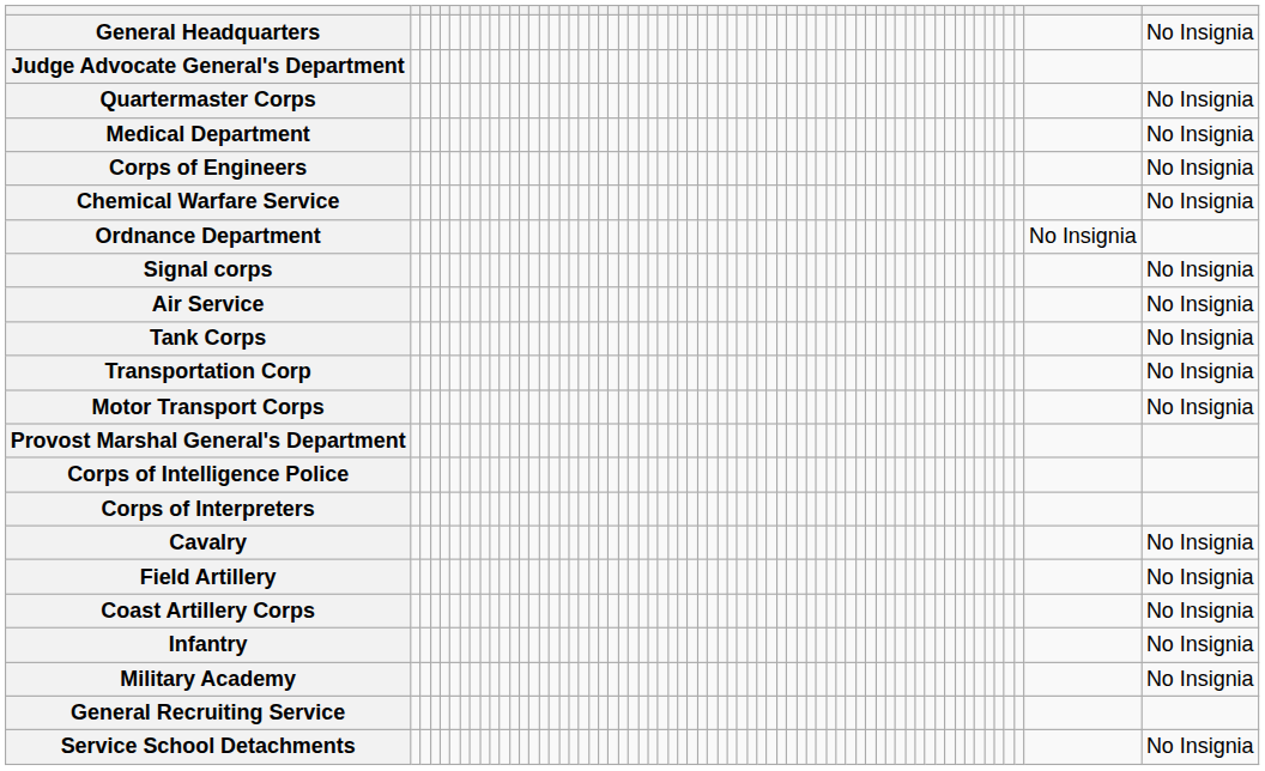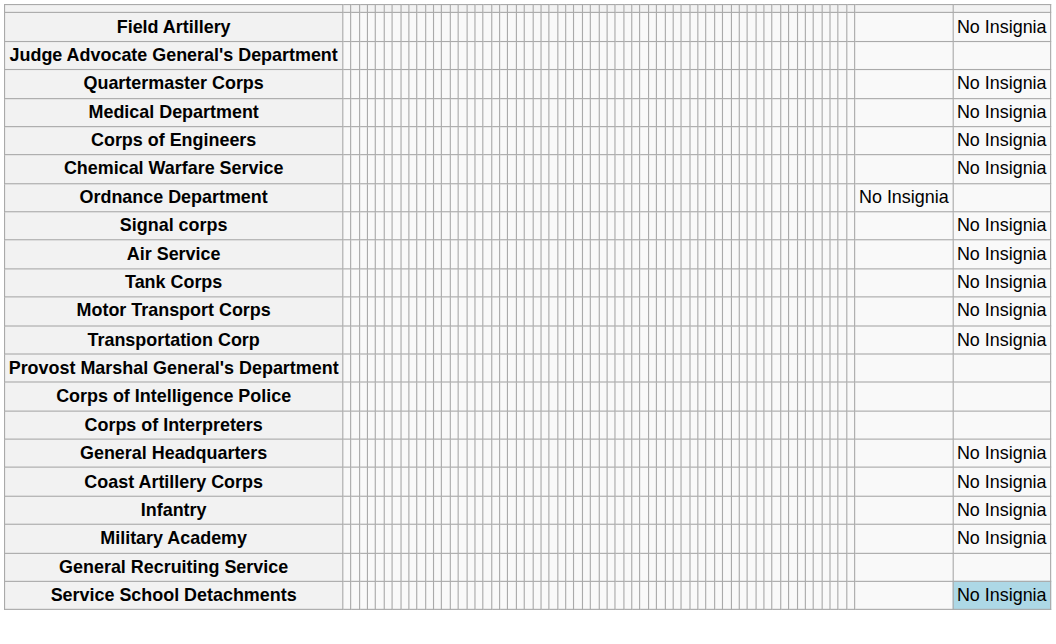 <table Class="wikitable mw-collapsible">
 <tr>
 <th></th>
 <th><small></small></th>
 <th><small></small></th>
 <th><small></small></th>
 <th><small></small></th>
 <th><small></small></th>
 <th><small></small></th>
 <th><small></small></th>
 <th><small></small></th>
 <th><small></small></th>
 <th><small></small></th>
 <th><small></small></th>
 <th><small></small></th>
 <th><small></small></th>
 <th><small></small></th>
 <th><small></small></th>
 <th><small></small></th>
 <th><small></small></th>
 <th><small></small></th>
 <th><small></small></th>
 <th><small></small></th>
 <th><small></small></th>
 <th><small></small></th>
 <th><small></small></th>
 <th><small></small></th>
 <th><small></small></th>
 <th><small></small></th>
 <th><small></small></th>
 <th><small></small></th>
 <th><small></small></th>
 <th><small></small></th>
 <th><small></small></th>
 <th><small></small></th>
 <th><small></small></th>
 <th><small></small></th>
 <th><small></small></th>
 <th><small></small></th>
 <th><small></small></th>
 <th><small></small></th>
 <th><small></small></th>
 <th><small></small></th>
 <th><small></small></th>
 <th><small></small></th>
 <th><small></small></th>
 <th><small></small></th>
 <th><small></small></th>
 <th><small></small></th>
 <th><small></small></th>
 <th><small></small></th>
 <th><small></small></th>
 <th><small></small></th>
 <th><small></small></th>
 <th><small></small></th>
 <th><small></small></th>
 <th><small></small></th>
 <th><small></small></th>
 <th><small></small></th>
 <th><small></small></th>
 <th><small></small></th>
 <th><small></small></th>
 <th><small></small></th>
 <th><small></small></th>
 <th><small></small></th>
 <th><small></small></th>
 <th><small></small></th>
 </tr>
 <tr>
-<th>General Headquarters</th>
+<th>Field Artillery</th>
 <td></td>
 <td></td>
 <td></td>
 <td></td>
 <td></td>
 <td></td>
 <td></td>
 <td></td>
 <td></td>
 <td></td>
 <td></td>
 <td></td>
 <td></td>
 <td></td>
 <td></td>
 <td></td>
 <td></td>
 <td></td>
 <td></td>
 <td></td>
 <td></td>
 <td></td>
 <td></td>
 <td></td>
 <td></td>
 <td></td>
 <td></td>
 <td></td>
 <td></td>
 <td></td>
 <td></td>
 <td></td>
 <td></td>
 <td></td>
 <td></td>
 <td></td>
 <td></td>
 <td></td>
 <td></td>
 <td></td>
 <td></td>
 <td></td>
 <td></td>
 <td></td>
 <td></td>
 <td></td>
 <td></td>
 <td></td>
 <td></td>
 <td></td>
 <td></td>
 <td></td>
 <td></td>
 <td></td>
 <td></td>
 <td></td>
 <td></td>
 <td></td>
 <td></td>
 <td></td>
 <td></td>
 <td></td>
 <td></td>
 <td>No Insignia</td>
 </tr>
 <tr>
 <th>Judge Advocate General's Department</th>
 <td></td>
 <td></td>
 <td></td>
 <td></td>
 <td></td>
 <td></td>
 <td></td>
 <td></td>
 <td></td>
 <td></td>
 <td></td>
 <td></td>
 <td></td>
 <td></td>
 <td></td>
 <td></td>
 <td></td>
 <td></td>
 <td></td>
 <td></td>
 <td></td>
 <td></td>
 <td></td>
 <td></td>
 <td></td>
 <td></td>
 <td></td>
 <td></td>
 <td></td>
 <td></td>
 <td></td>
 <td></td>
 <td></td>
 <td></td>
 <td></td>
 <td></td>
 <td></td>
 <td></td>
 <td></td>
 <td></td>
 <td></td>
 <td></td>
 <td></td>
 <td></td>
 <td></td>
 <td></td>
 <td></td>
 <td></td>
 <td></td>
 <td></td>
 <td></td>
 <td></td>
 <td></td>
 <td></td>
 <td></td>
 <td></td>
 <td></td>
 <td></td>
 <td></td>
 <td></td>
 <td></td>
 <td></td>
 <td></td>
 <td></td>
 </tr>
 <tr>
 <th>Quartermaster Corps</th>
 <td></td>
 <td></td>
 <td></td>
 <td></td>
 <td></td>
 <td></td>
 <td></td>
 <td></td>
 <td></td>
 <td></td>
 <td></td>
 <td></td>
 <td></td>
 <td></td>
 <td></td>
 <td></td>
 <td></td>
 <td></td>
 <td></td>
 <td></td>
 <td></td>
 <td></td>
 <td></td>
 <td></td>
 <td></td>
 <td></td>
 <td></td>
 <td></td>
 <td></td>
 <td></td>
 <td></td>
 <td></td>
 <td></td>
 <td></td>
 <td></td>
 <td></td>
 <td></td>
 <td></td>
 <td></td>
 <td></td>
 <td></td>
 <td></td>
 <td></td>
 <td></td>
 <td></td>
 <td></td>
 <td></td>
 <td></td>
 <td></td>
 <td></td>
 <td></td>
 <td></td>
 <td></td>
 <td></td>
 <td></td>
 <td></td>
 <td></td>
 <td></td>
 <td></td>
 <td></td>
 <td></td>
 <td></td>
 <td></td>
 <td>No Insignia</td>
 </tr>
 <tr>
 <th>Medical Department</th>
 <td></td>
 <td></td>
 <td></td>
 <td></td>
 <td></td>
 <td></td>
 <td></td>
 <td></td>
 <td></td>
 <td></td>
 <td></td>
 <td></td>
 <td></td>
 <td></td>
 <td></td>
 <td></td>
 <td></td>
 <td></td>
 <td></td>
 <td></td>
 <td></td>
 <td></td>
 <td></td>
 <td></td>
 <td></td>
 <td></td>
 <td></td>
 <td></td>
 <td></td>
 <td></td>
 <td></td>
 <td></td>
 <td></td>
 <td></td>
 <td></td>
 <td></td>
 <td></td>
 <td></td>
 <td></td>
 <td></td>
 <td></td>
 <td></td>
 <td></td>
 <td></td>
 <td></td>
 <td></td>
 <td></td>
 <td></td>
 <td></td>
 <td></td>
 <td></td>
 <td></td>
 <td></td>
 <td></td>
 <td></td>
 <td></td>
 <td></td>
 <td></td>
 <td></td>
 <td></td>
 <td></td>
 <td></td>
 <td></td>
 <td>No Insignia</td>
 </tr>
 <tr>
 <th>Corps of Engineers</th>
 <td></td>
 <td></td>
 <td></td>
 <td></td>
 <td></td>
 <td></td>
 <td></td>
 <td></td>
 <td></td>
 <td></td>
 <td></td>
 <td></td>
 <td></td>
 <td></td>
 <td></td>
 <td></td>
 <td></td>
 <td></td>
 <td></td>
 <td></td>
 <td></td>
 <td></td>
 <td></td>
 <td></td>
 <td></td>
 <td></td>
 <td></td>
 <td></td>
 <td></td>
 <td></td>
 <td></td>
 <td></td>
 <td></td>
 <td></td>
 <td></td>
 <td></td>
 <td></td>
 <td></td>
 <td></td>
 <td></td>
 <td></td>
 <td></td>
 <td></td>
 <td></td>
 <td></td>
 <td></td>
 <td></td>
 <td></td>
 <td></td>
 <td></td>
 <td></td>
 <td></td>
 <td></td>
 <td></td>
 <td></td>
 <td></td>
 <td></td>
 <td></td>
 <td></td>
 <td></td>
 <td></td>
 <td></td>
 <td></td>
 <td>No Insignia</td>
 </tr>
 <tr>
 <th>Chemical Warfare Service</th>
 <td></td>
 <td></td>
 <td></td>
 <td></td>
 <td></td>
 <td></td>
 <td></td>
 <td></td>
 <td></td>
 <td></td>
 <td></td>
 <td></td>
 <td></td>
 <td></td>
 <td></td>
 <td></td>
 <td></td>
 <td></td>
 <td></td>
 <td></td>
 <td></td>
 <td></td>
 <td></td>
 <td></td>
 <td></td>
 <td></td>
 <td></td>
 <td></td>
 <td></td>
 <td></td>
 <td></td>
 <td></td>
 <td></td>
 <td></td>
 <td></td>
 <td></td>
 <td></td>
 <td></td>
 <td></td>
 <td></td>
 <td></td>
 <td></td>
 <td></td>
 <td></td>
 <td></td>
 <td></td>
 <td></td>
 <td></td>
 <td></td>
 <td></td>
 <td></td>
 <td></td>
 <td></td>
 <td></td>
 <td></td>
 <td></td>
 <td></td>
 <td></td>
 <td></td>
 <td></td>
 <td></td>
 <td></td>
 <td></td>
 <td>No Insignia</td>
 </tr>
 <tr>
 <th>Ordnance Department</th>
 <td></td>
 <td></td>
 <td></td>
 <td></td>
 <td></td>
 <td></td>
 <td></td>
 <td></td>
 <td></td>
 <td></td>
 <td></td>
 <td></td>
 <td></td>
 <td></td>
 <td></td>
 <td></td>
 <td></td>
 <td></td>
 <td></td>
 <td></td>
 <td></td>
 <td></td>
 <td></td>
 <td></td>
 <td></td>
 <td></td>
 <td></td>
 <td></td>
 <td></td>
 <td></td>
 <td></td>
 <td></td>
 <td></td>
 <td></td>
 <td></td>
 <td></td>
 <td></td>
 <td></td>
 <td></td>
 <td></td>
 <td></td>
 <td></td>
 <td></td>
 <td></td>
 <td></td>
 <td></td>
 <td></td>
 <td></td>
 <td></td>
 <td></td>
 <td></td>
 <td></td>
 <td></td>
 <td></td>
 <td></td>
 <td></td>
 <td></td>
 <td></td>
 <td></td>
 <td></td>
 <td></td>
 <td></td>
 <td>No Insignia</td>
 <td></td>
 </tr>
 <tr>
 <th>Signal corps</th>
 <td></td>
 <td></td>
 <td></td>
 <td></td>
 <td></td>
 <td></td>
 <td></td>
 <td></td>
 <td></td>
 <td></td>
 <td></td>
 <td></td>
 <td></td>
 <td></td>
 <td></td>
 <td></td>
 <td></td>
 <td></td>
 <td></td>
 <td></td>
 <td></td>
 <td></td>
 <td></td>
 <td></td>
 <td></td>
 <td></td>
 <td></td>
 <td></td>
 <td></td>
 <td></td>
 <td></td>
 <td></td>
 <td></td>
 <td></td>
 <td></td>
 <td></td>
 <td></td>
 <td></td>
 <td></td>
 <td></td>
 <td></td>
 <td></td>
 <td></td>
 <td></td>
 <td></td>
 <td></td>
 <td></td>
 <td></td>
 <td></td>
 <td></td>
 <td></td>
 <td></td>
 <td></td>
 <td></td>
 <td></td>
 <td></td>
 <td></td>
 <td></td>
 <td></td>
 <td></td>
 <td></td>
 <td></td>
 <td></td>
 <td>No Insignia</td>
 </tr>
 <tr>
 <th>Air Service</th>
 <td></td>
 <td></td>
 <td></td>
 <td></td>
 <td></td>
 <td></td>
 <td></td>
 <td></td>
 <td></td>
 <td></td>
 <td></td>
 <td></td>
 <td></td>
 <td></td>
 <td></td>
 <td></td>
 <td></td>
 <td></td>
 <td></td>
 <td></td>
 <td></td>
 <td></td>
 <td></td>
 <td></td>
 <td></td>
 <td></td>
 <td></td>
 <td></td>
 <td></td>
 <td></td>
 <td></td>
 <td></td>
 <td></td>
 <td></td>
 <td></td>
 <td></td>
 <td></td>
 <td></td>
 <td></td>
 <td></td>
 <td></td>
 <td></td>
 <td></td>
 <td></td>
 <td></td>
 <td></td>
 <td></td>
 <td></td>
 <td></td>
 <td></td>
 <td></td>
 <td></td>
 <td></td>
 <td></td>
 <td></td>
 <td></td>
 <td></td>
 <td></td>
 <td></td>
 <td></td>
 <td></td>
 <td></td>
 <td></td>
 <td>No Insignia</td>
 </tr>
 <tr>
 <th>Tank Corps</th>
 <td></td>
 <td></td>
 <td></td>
 <td></td>
 <td></td>
 <td></td>
 <td></td>
 <td></td>
 <td></td>
 <td></td>
 <td></td>
 <td></td>
 <td></td>
 <td></td>
 <td></td>
 <td></td>
 <td></td>
 <td></td>
 <td></td>
 <td></td>
 <td></td>
 <td></td>
 <td></td>
 <td></td>
 <td></td>
 <td></td>
 <td></td>
 <td></td>
 <td></td>
 <td></td>
 <td></td>
 <td></td>
 <td></td>
 <td></td>
 <td></td>
 <td></td>
 <td></td>
 <td></td>
 <td></td>
 <td></td>
 <td></td>
 <td></td>
 <td></td>
 <td></td>
 <td></td>
 <td></td>
 <td></td>
 <td></td>
 <td></td>
 <td></td>
 <td></td>
 <td></td>
 <td></td>
 <td></td>
 <td></td>
 <td></td>
 <td></td>
 <td></td>
 <td></td>
 <td></td>
 <td></td>
 <td></td>
 <td></td>
 <td>No Insignia</td>
 </tr>
 <tr>
-<th>Transportation Corp</th>
+<th>Motor Transport Corps</th>
 <td></td>
 <td></td>
 <td></td>
 <td></td>
 <td></td>
 <td></td>
 <td></td>
 <td></td>
 <td></td>
 <td></td>
 <td></td>
 <td></td>
 <td></td>
 <td></td>
 <td></td>
 <td></td>
 <td></td>
 <td></td>
 <td></td>
 <td></td>
 <td></td>
 <td></td>
 <td></td>
 <td></td>
 <td></td>
 <td></td>
 <td></td>
 <td></td>
 <td></td>
 <td></td>
 <td></td>
 <td></td>
 <td></td>
 <td></td>
 <td></td>
 <td></td>
 <td></td>
 <td></td>
 <td></td>
 <td></td>
 <td></td>
 <td></td>
 <td></td>
 <td></td>
 <td></td>
 <td></td>
 <td></td>
 <td></td>
 <td></td>
 <td></td>
 <td></td>
 <td></td>
 <td></td>
 <td></td>
 <td></td>
 <td></td>
 <td></td>
 <td></td>
 <td></td>
 <td></td>
 <td></td>
 <td></td>
 <td></td>
 <td>No Insignia</td>
 </tr>
 <tr>
-<th>Motor Transport Corps</th>
+<th>Transportation Corp</th>
 <td></td>
 <td></td>
 <td></td>
 <td></td>
 <td></td>
 <td></td>
 <td></td>
 <td></td>
 <td></td>
 <td></td>
 <td></td>
 <td></td>
 <td></td>
 <td></td>
 <td></td>
 <td></td>
 <td></td>
 <td></td>
 <td></td>
 <td></td>
 <td></td>
 <td></td>
 <td></td>
 <td></td>
 <td></td>
 <td></td>
 <td></td>
 <td></td>
 <td></td>
 <td></td>
 <td></td>
 <td></td>
 <td></td>
 <td></td>
 <td></td>
 <td></td>
 <td></td>
 <td></td>
 <td></td>
 <td></td>
 <td></td>
 <td></td>
 <td></td>
 <td></td>
 <td></td>
 <td></td>
 <td></td>
 <td></td>
 <td></td>
 <td></td>
 <td></td>
 <td></td>
 <td></td>
 <td></td>
 <td></td>
 <td></td>
 <td></td>
 <td></td>
 <td></td>
 <td></td>
 <td></td>
 <td></td>
 <td></td>
 <td>No Insignia</td>
 </tr>
 <tr>
 <th>Provost Marshal General's Department</th>
 <td></td>
 <td></td>
 <td></td>
 <td></td>
 <td></td>
 <td></td>
 <td></td>
 <td></td>
 <td></td>
 <td></td>
 <td></td>
 <td></td>
 <td></td>
 <td></td>
 <td></td>
 <td></td>
 <td></td>
 <td></td>
 <td></td>
 <td></td>
 <td></td>
 <td></td>
 <td></td>
 <td></td>
 <td></td>
 <td></td>
 <td></td>
 <td></td>
 <td></td>
 <td></td>
 <td></td>
 <td></td>
 <td></td>
 <td></td>
 <td></td>
 <td></td>
 <td></td>
 <td></td>
 <td></td>
 <td></td>
 <td></td>
 <td></td>
 <td></td>
 <td></td>
 <td></td>
 <td></td>
 <td></td>
 <td></td>
 <td></td>
 <td></td>
 <td></td>
 <td></td>
 <td></td>
 <td></td>
 <td></td>
 <td></td>
 <td></td>
 <td></td>
 <td></td>
 <td></td>
 <td></td>
 <td></td>
 <td></td>
 <td></td>
 </tr>
 <tr>
 <th>Corps of Intelligence Police</th>
 <td></td>
 <td></td>
 <td></td>
 <td></td>
 <td></td>
 <td></td>
 <td></td>
 <td></td>
 <td></td>
 <td></td>
 <td></td>
 <td></td>
 <td></td>
 <td></td>
 <td></td>
 <td></td>
 <td></td>
 <td></td>
 <td></td>
 <td></td>
 <td></td>
 <td></td>
 <td></td>
 <td></td>
 <td></td>
 <td></td>
 <td></td>
 <td></td>
 <td></td>
 <td></td>
 <td></td>
 <td></td>
 <td></td>
 <td></td>
 <td></td>
 <td></td>
 <td></td>
 <td></td>
 <td></td>
 <td></td>
 <td></td>
 <td></td>
 <td></td>
 <td></td>
 <td></td>
 <td></td>
 <td></td>
 <td></td>
 <td></td>
 <td></td>
 <td></td>
 <td></td>
 <td></td>
 <td></td>
 <td></td>
 <td></td>
 <td></td>
 <td></td>
 <td></td>
 <td></td>
 <td></td>
 <td></td>
 <td></td>
 <td></td>
 </tr>
 <tr>
 <th>Corps of Interpreters</th>
 <td></td>
 <td></td>
 <td></td>
 <td></td>
 <td></td>
 <td></td>
 <td></td>
 <td></td>
 <td></td>
 <td></td>
 <td></td>
 <td></td>
 <td></td>
 <td></td>
 <td></td>
 <td></td>
 <td></td>
 <td></td>
 <td></td>
 <td></td>
 <td></td>
 <td></td>
 <td></td>
 <td></td>
 <td></td>
 <td></td>
 <td></td>
 <td></td>
 <td></td>
 <td></td>
 <td></td>
 <td></td>
 <td></td>
 <td></td>
 <td></td>
 <td></td>
 <td></td>
 <td></td>
 <td></td>
 <td></td>
 <td></td>
 <td></td>
 <td></td>
 <td></td>
 <td></td>
 <td></td>
 <td></td>
 <td></td>
 <td></td>
 <td></td>
 <td></td>
 <td></td>
 <td></td>
 <td></td>
 <td></td>
 <td></td>
 <td></td>
 <td></td>
 <td></td>
 <td></td>
 <td></td>
 <td></td>
 <td></td>
 <td></td>
 </tr>
 <tr>
-<th>Cavalry</th>
-<td></td>
-<td></td>
-<td></td>
-<td></td>
-<td></td>
-<td></td>
-<td></td>
-<td></td>
-<td></td>
-<td></td>
-<td></td>
-<td></td>
-<td></td>
-<td></td>
-<td></td>
-<td></td>
-<td></td>
-<td></td>
-<td></td>
-<td></td>
-<td></td>
-<td></td>
-<td></td>
-<td></td>
-<td></td>
-<td></td>
-<td></td>
-<td></td>
-<td></td>
-<td></td>
-<td></td>
-<td></td>
-<td></td>
-<td></td>
-<td></td>
-<td></td>
-<td></td>
-<td></td>
-<td></td>
-<td></td>
-<td></td>
-<td></td>
-<td></td>
-<td></td>
-<td></td>
-<td></td>
-<td></td>
-<td></td>
-<td></td>
-<td></td>
-<td></td>
-<td></td>
-<td></td>
-<td></td>
-<td></td>
-<td></td>
-<td></td>
-<td></td>
-<td></td>
-<td></td>
-<td></td>
-<td></td>
-<td></td>
-<td>No Insignia</td>
-</tr>
-<tr>
-<th>Field Artillery</th>
+<th>General Headquarters</th>
 <td></td>
 <td></td>
 <td></td>
 <td></td>
 <td></td>
 <td></td>
 <td></td>
 <td></td>
 <td></td>
 <td></td>
 <td></td>
 <td></td>
 <td></td>
 <td></td>
 <td></td>
 <td></td>
 <td></td>
 <td></td>
 <td></td>
 <td></td>
 <td></td>
 <td></td>
 <td></td>
 <td></td>
 <td></td>
 <td></td>
 <td></td>
 <td></td>
 <td></td>
 <td></td>
 <td></td>
 <td></td>
 <td></td>
 <td></td>
 <td></td>
 <td></td>
 <td></td>
 <td></td>
 <td></td>
 <td></td>
 <td></td>
 <td></td>
 <td></td>
 <td></td>
 <td></td>
 <td></td>
 <td></td>
 <td></td>
 <td></td>
 <td></td>
 <td></td>
 <td></td>
 <td></td>
 <td></td>
 <td></td>
 <td></td>
 <td></td>
 <td></td>
 <td></td>
 <td></td>
 <td></td>
 <td></td>
 <td></td>
 <td>No Insignia</td>
 </tr>
 <tr>
 <th>Coast Artillery Corps</th>
 <td></td>
 <td></td>
 <td></td>
 <td></td>
 <td></td>
 <td></td>
 <td></td>
 <td></td>
 <td></td>
 <td></td>
 <td></td>
 <td></td>
 <td></td>
 <td></td>
 <td></td>
 <td></td>
 <td></td>
 <td></td>
 <td></td>
 <td></td>
 <td></td>
 <td></td>
 <td></td>
 <td></td>
 <td></td>
 <td></td>
 <td></td>
 <td></td>
 <td></td>
 <td></td>
 <td></td>
 <td></td>
 <td></td>
 <td></td>
 <td></td>
 <td></td>
 <td></td>
 <td></td>
 <td></td>
 <td></td>
 <td></td>
 <td></td>
 <td></td>
 <td></td>
 <td></td>
 <td></td>
 <td></td>
 <td></td>
 <td></td>
 <td></td>
 <td></td>
 <td></td>
 <td></td>
 <td></td>
 <td></td>
 <td></td>
 <td></td>
 <td></td>
 <td></td>
 <td></td>
 <td></td>
 <td></td>
 <td></td>
 <td>No Insignia</td>
 </tr>
 <tr>
 <th>Infantry</th>
 <td></td>
 <td></td>
 <td></td>
 <td></td>
 <td></td>
 <td></td>
 <td></td>
 <td></td>
 <td></td>
 <td></td>
 <td></td>
 <td></td>
 <td></td>
 <td></td>
 <td></td>
 <td></td>
 <td></td>
 <td></td>
 <td></td>
 <td></td>
 <td></td>
 <td></td>
 <td></td>
 <td></td>
 <td></td>
 <td></td>
 <td></td>
 <td></td>
 <td></td>
 <td></td>
 <td></td>
 <td></td>
 <td></td>
 <td></td>
 <td></td>
 <td></td>
 <td></td>
 <td></td>
 <td></td>
 <td></td>
 <td></td>
 <td></td>
 <td></td>
 <td></td>
 <td></td>
 <td></td>
 <td></td>
 <td></td>
 <td></td>
 <td></td>
 <td></td>
 <td></td>
 <td></td>
 <td></td>
 <td></td>
 <td></td>
 <td></td>
 <td></td>
 <td></td>
 <td></td>
 <td></td>
 <td></td>
 <td></td>
 <td>No Insignia</td>
 </tr>
 <tr>
 <th>Military Academy</th>
 <td></td>
 <td></td>
 <td></td>
 <td></td>
 <td></td>
 <td></td>
 <td></td>
 <td></td>
 <td></td>
 <td></td>
 <td></td>
 <td></td>
 <td></td>
 <td></td>
 <td></td>
 <td></td>
 <td></td>
 <td></td>
 <td></td>
 <td></td>
 <td></td>
 <td></td>
 <td></td>
 <td></td>
 <td></td>
 <td></td>
 <td></td>
 <td></td>
 <td></td>
 <td></td>
 <td></td>
 <td></td>
 <td></td>
 <td></td>
 <td></td>
 <td></td>
 <td></td>
 <td></td>
 <td></td>
 <td></td>
 <td></td>
 <td></td>
 <td></td>
 <td></td>
 <td></td>
 <td></td>
 <td></td>
 <td></td>
 <td></td>
 <td></td>
 <td></td>
 <td></td>
 <td></td>
 <td></td>
 <td></td>
 <td></td>
 <td></td>
 <td></td>
 <td></td>
 <td></td>
 <td></td>
 <td></td>
 <td></td>
 <td>No Insignia</td>
 </tr>
 <tr>
 <th>General Recruiting Service</th>
 <td></td>
 <td></td>
 <td></td>
 <td></td>
 <td></td>
 <td></td>
 <td></td>
 <td></td>
 <td></td>
 <td></td>
 <td></td>
 <td></td>
 <td></td>
 <td></td>
 <td></td>
 <td></td>
 <td></td>
 <td></td>
 <td></td>
 <td></td>
 <td></td>
 <td></td>
 <td></td>
 <td></td>
 <td></td>
 <td></td>
 <td></td>
 <td></td>
 <td></td>
 <td></td>
 <td></td>
 <td></td>
 <td></td>
 <td></td>
 <td></td>
 <td></td>
 <td></td>
 <td></td>
 <td></td>
 <td></td>
 <td></td>
 <td></td>
 <td></td>
 <td></td>
 <td></td>
 <td></td>
 <td></td>
 <td></td>
 <td></td>
 <td></td>
 <td></td>
 <td></td>
 <td></td>
 <td></td>
 <td></td>
 <td></td>
 <td></td>
 <td></td>
 <td></td>
 <td></td>
 <td></td>
 <td></td>
 <td></td>
 <td></td>
 </tr>
 <tr>
 <th>Service School Detachments</th>
 <td></td>
 <td></td>
 <td></td>
 <td></td>
 <td></td>
 <td></td>
 <td></td>
 <td></td>
 <td></td>
 <td></td>
 <td></td>
 <td></td>
 <td></td>
 <td></td>
 <td></td>
 <td></td>
 <td></td>
 <td></td>
 <td></td>
 <td></td>
 <td></td>
 <td></td>
 <td></td>
 <td></td>
 <td></td>
 <td></td>
 <td></td>
 <td></td>
 <td></td>
 <td></td>
 <td></td>
 <td></td>
 <td></td>
 <td></td>
 <td></td>
 <td></td>
 <td></td>
 <td></td>
 <td></td>
 <td></td>
 <td></td>
 <td></td>
 <td></td>
 <td></td>
 <td></td>
 <td></td>
 <td></td>
 <td></td>
 <td></td>
 <td></td>
 <td></td>
 <td></td>
 <td></td>
 <td></td>
 <td></td>
 <td></td>
 <td></td>
 <td></td>
 <td></td>
 <td></td>
 <td></td>
 <td></td>
 <td></td>
-<td>No Insignia</td>
+<td style="background: lightblue;">No Insignia</td>
 </tr>
 </table>
